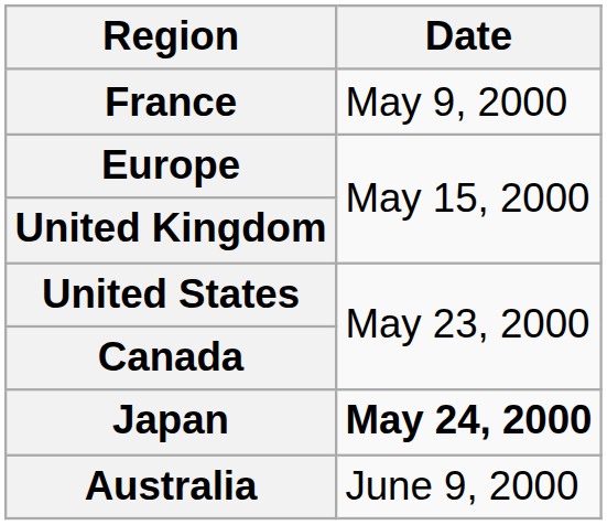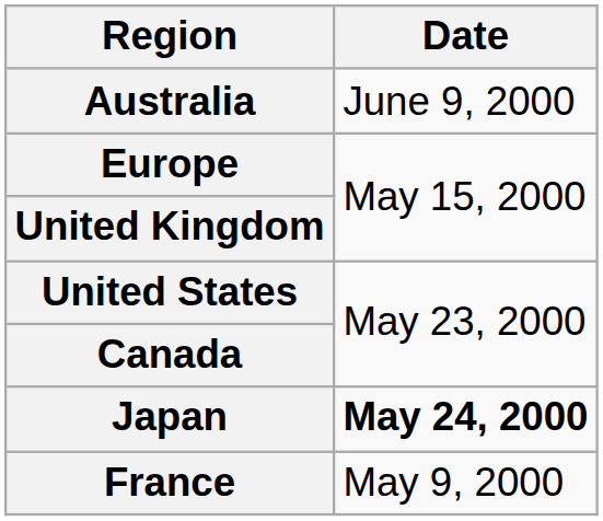 <table class="wikitable plainrowheaders">
 <tr>
 <th>Region</th>
 <th>Date</th>
 </tr>
 <tr>
-<th scope="row">France</th>
-<td>May 9, 2000</td>
+<th scope="row">Australia</th>
+<td>June 9, 2000</td>
 </tr>
 <tr>
 <th scope="row">Europe</th>
 <td rowspan="2">May 15, 2000</td>
 </tr>
 <tr>
 <th scope="row">United Kingdom</th>
 </tr>
 <tr>
 <th scope="row">United States</th>
 <td rowspan="2">May 23, 2000</td>
 </tr>
 <tr>
 <th scope="row">Canada</th>
 </tr>
 <tr>
 <th scope="row">Japan</th>
 <td><strong>May 24, 2000</strong></td>
 </tr>
 <tr>
-<th scope="row">Australia</th>
-<td>June 9, 2000</td>
+<th scope="row">France</th>
+<td>May 9, 2000</td>
 </tr>
 </table>
